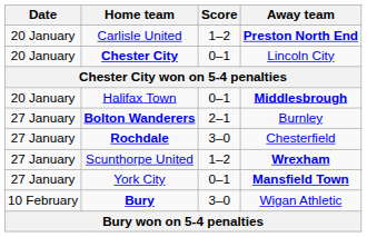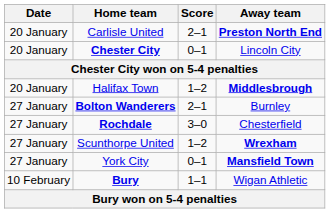 <table class="wikitable" style="text-align: center">
 <tr>
 <th>Date</th>
 <th>Home team</th>
 <th>Score</th>
 <th>Away team</th>
 </tr>
 <tr>
 <td>20 January</td>
 <td><a href='#'>Carlisle United</a></td>
-<td>1–2</td>
+<td>2–1</td>
 <td><strong><a href='#'>Preston North End</a></strong></td>
 </tr>
 <tr>
 <td>20 January</td>
 <td><strong><a href='#'>Chester City</a></strong></td>
 <td>0–1</td>
 <td><a href='#'>Lincoln City</a></td>
 </tr>
 <tr>
 <th colspan="5">Chester City won on 5-4 penalties</th>
 </tr>
 <tr>
 <td>20 January</td>
 <td><a href='#'>Halifax Town</a></td>
-<td>0–1</td>
+<td>1–2</td>
 <td><strong><a href='#'>Middlesbrough</a></strong></td>
 </tr>
 <tr>
 <td>27 January</td>
 <td><strong><a href='#'>Bolton Wanderers</a></strong></td>
 <td>2–1</td>
 <td><a href='#'>Burnley</a></td>
 </tr>
 <tr>
 <td>27 January</td>
 <td><strong><a href='#'>Rochdale</a></strong></td>
 <td>3–0</td>
 <td><a href='#'>Chesterfield</a></td>
 </tr>
 <tr>
 <td>27 January</td>
 <td><a href='#'>Scunthorpe United</a></td>
 <td>1–2</td>
 <td><strong><a href='#'>Wrexham</a></strong></td>
 </tr>
 <tr>
 <td>27 January</td>
 <td><a href='#'>York City</a></td>
 <td>0–1</td>
 <td><strong><a href='#'>Mansfield Town</a></strong></td>
 </tr>
 <tr>
 <td>10 February</td>
 <td><strong><a href='#'>Bury</a></strong></td>
-<td>3–0</td>
+<td>1–1</td>
 <td><a href='#'>Wigan Athletic</a></td>
 </tr>
 <tr>
 <th colspan="5">Bury won on 5-4 penalties</th>
 </tr>
 </table>
